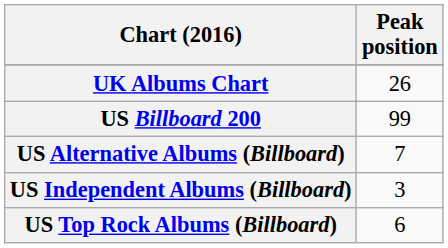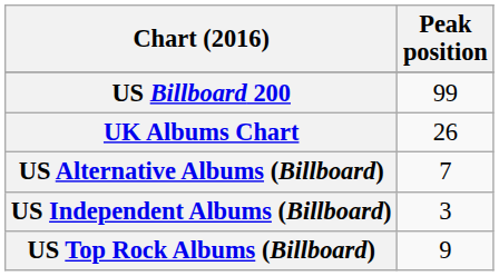 <table class="wikitable sortable plainrowheaders">
 <tr>
 <th scope="col">Chart (2016)</th>
 <th scope="col">Peak<br>position</th>
 </tr>
 <tr>
 </tr>
 <tr>
 </tr>
 <tr>
 </tr>
 <tr>
 </tr>
 <tr>
 </tr>
 <tr>
 </tr>
 <tr>
 </tr>
 <tr>
 </tr>
 <tr>
+<th scope="row">US <a href='#'><em>Billboard</em> 200</a></th>
+<td align="center">99</td>
+</tr>
+<tr>
 <th scope="row"><a href='#'>UK Albums Chart</a></th>
 <td align="center">26</td>
-</tr>
-<tr>
-<th scope="row">US <a href='#'><em>Billboard</em> 200</a></th>
-<td align="center">99</td>
 </tr>
 <tr>
 <th scope="row">US <a href='#'>Alternative Albums</a> (<em>Billboard</em>)</th>
 <td align="center">7</td>
 </tr>
 <tr>
 <th scope="row">US <a href='#'>Independent Albums</a> (<em>Billboard</em>)</th>
 <td align="center">3</td>
 </tr>
 <tr>
 <th scope="row">US <a href='#'>Top Rock Albums</a> (<em>Billboard</em>)</th>
-<td align="center">6</td>
+<td align="center">9</td>
 </tr>
 </table>
